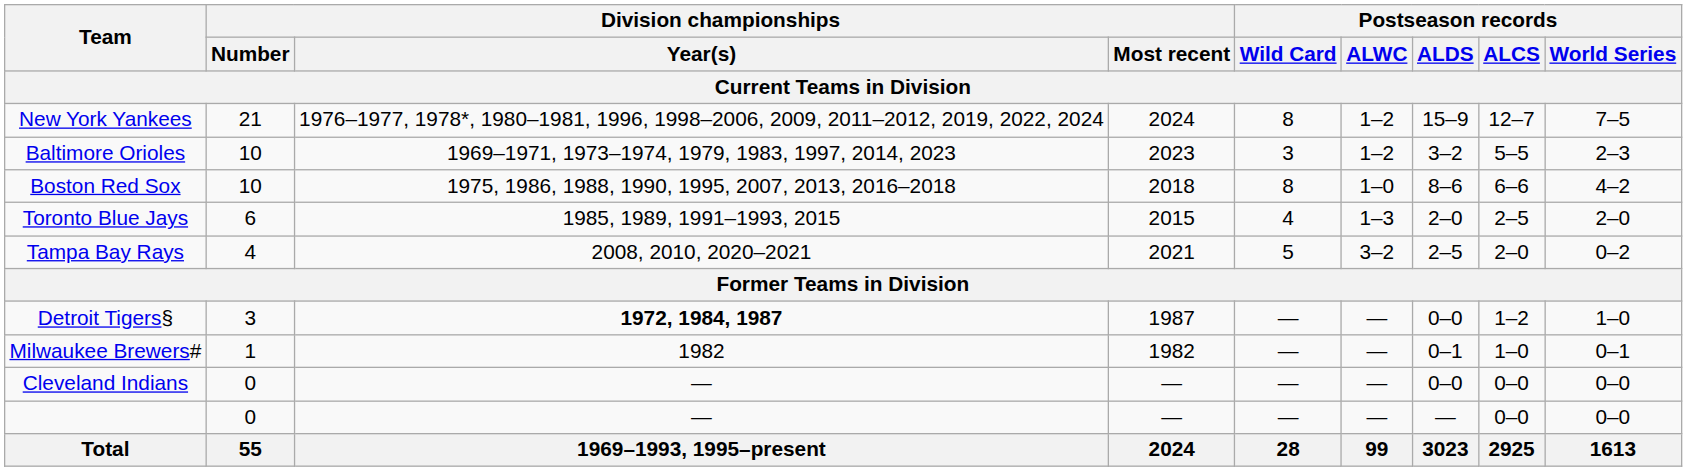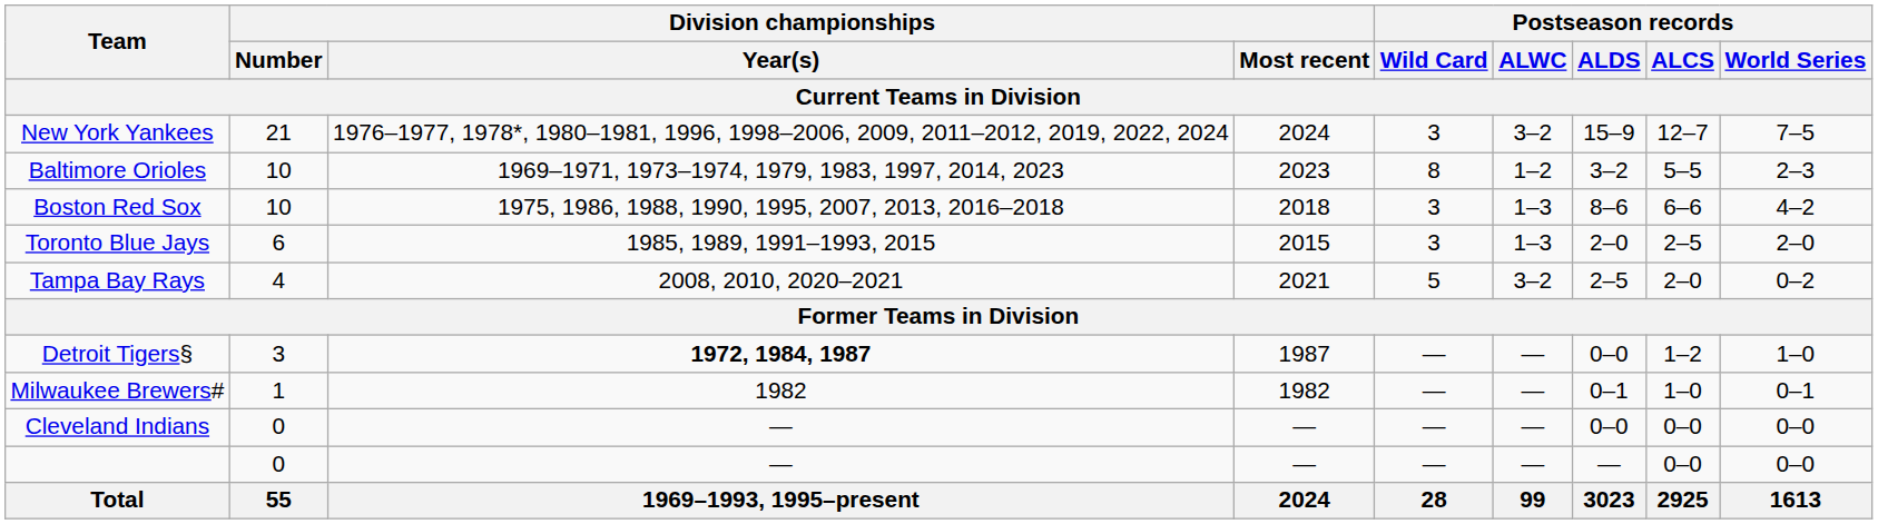 <table class="wikitable" style="text-align:center;">
 <tr>
 <th rowspan=2>Team</th>
 <th colspan=3>Division championships</th>
 <th colspan="5">Postseason records</th>
 </tr>
 <tr>
 <th>Number</th>
 <th>Year(s)</th>
 <th>Most recent</th>
 <th><a href='#'>Wild Card</a></th>
 <th><a href='#'>ALWC</a></th>
 <th><a href='#'>ALDS</a></th>
 <th><a href='#'>ALCS</a></th>
 <th><a href='#'>World Series</a></th>
 </tr>
 <tr>
 <th colspan="9">Current Teams in Division</th>
 </tr>
 <tr>
 <td><a href='#'>New York Yankees</a></td>
 <td>21</td>
 <td>1976–1977, 1978*, 1980–1981, 1996, 1998–2006, 2009, 2011–2012, 2019, 2022, 2024</td>
 <td>2024</td>
-<td>8</td>
-<td>1–2</td>
+<td>3</td>
+<td>3–2</td>
 <td>15–9</td>
 <td>12–7</td>
 <td>7–5</td>
 </tr>
 <tr>
 <td><a href='#'>Baltimore Orioles</a></td>
 <td>10</td>
 <td>1969–1971, 1973–1974, 1979, 1983, 1997, 2014, 2023</td>
 <td>2023</td>
-<td>3</td>
+<td>8</td>
 <td>1–2</td>
 <td>3–2</td>
 <td>5–5</td>
 <td>2–3</td>
 </tr>
 <tr>
 <td><a href='#'>Boston Red Sox</a></td>
 <td>10</td>
 <td>1975, 1986, 1988, 1990, 1995, 2007, 2013, 2016–2018</td>
 <td>2018</td>
-<td>8</td>
-<td>1–0</td>
+<td>3</td>
+<td>1–3</td>
 <td>8–6</td>
 <td>6–6</td>
 <td>4–2</td>
 </tr>
 <tr>
 <td><a href='#'>Toronto Blue Jays</a></td>
 <td>6</td>
 <td>1985, 1989, 1991–1993, 2015</td>
 <td>2015</td>
-<td>4</td>
+<td>3</td>
 <td>1–3</td>
 <td>2–0</td>
 <td>2–5</td>
 <td>2–0</td>
 </tr>
 <tr>
 <td><a href='#'>Tampa Bay Rays</a></td>
 <td>4</td>
 <td>2008, 2010, 2020–2021</td>
 <td>2021</td>
 <td>5</td>
 <td>3–2</td>
 <td>2–5</td>
 <td>2–0</td>
 <td>0–2</td>
 </tr>
 <tr>
 <th colspan="9">Former Teams in Division</th>
 </tr>
 <tr>
 <td><a href='#'>Detroit Tigers</a>§</td>
 <td>3</td>
 <td><strong>1972, 1984, 1987</strong></td>
 <td>1987</td>
 <td>—</td>
 <td>—</td>
 <td>0–0</td>
 <td>1–2</td>
 <td>1–0</td>
 </tr>
 <tr>
 <td><a href='#'>Milwaukee Brewers</a>#</td>
 <td>1</td>
 <td>1982</td>
 <td>1982</td>
 <td>—</td>
 <td>—</td>
 <td>0–1</td>
 <td>1–0</td>
 <td>0–1</td>
 </tr>
 <tr>
 <td><a href='#'>Cleveland Indians</a></td>
 <td>0</td>
 <td>—</td>
 <td>—</td>
 <td>—</td>
 <td>—</td>
 <td>0–0</td>
 <td>0–0</td>
 <td>0–0</td>
 </tr>
 <tr>
 <td></td>
 <td>0</td>
 <td>—</td>
 <td>—</td>
 <td>—</td>
 <td>—</td>
 <td>—</td>
 <td>0–0</td>
 <td>0–0</td>
 </tr>
 <tr>
 <th>Total</th>
 <th>55</th>
 <th>1969–1993, 1995–present</th>
 <th>2024</th>
 <th>28</th>
 <th>99</th>
 <th>3023</th>
 <th>2925</th>
 <th>1613</th>
 </tr>
 </table>
